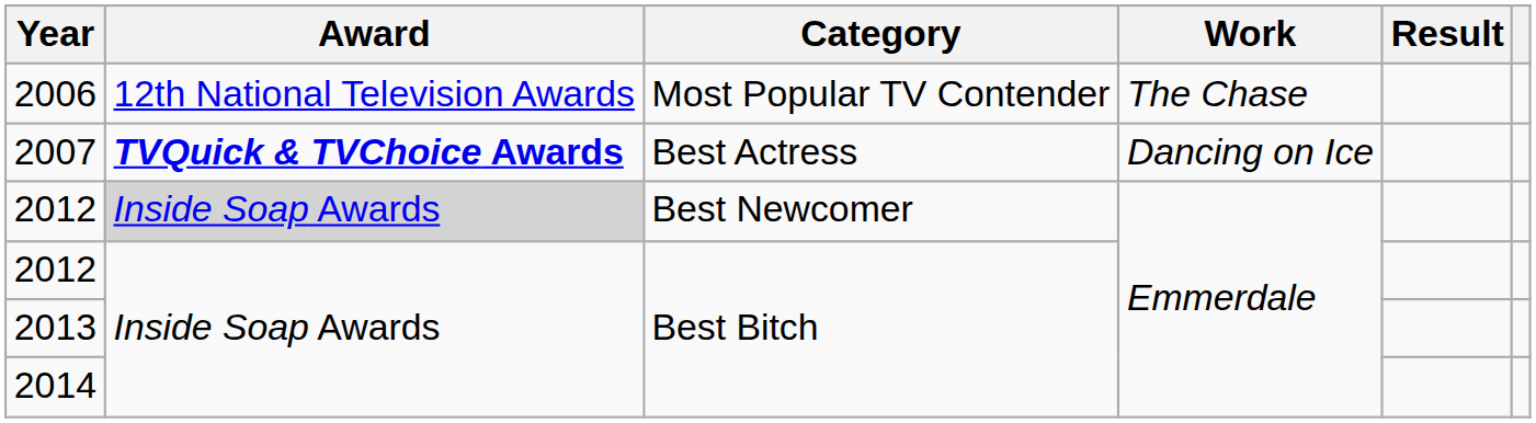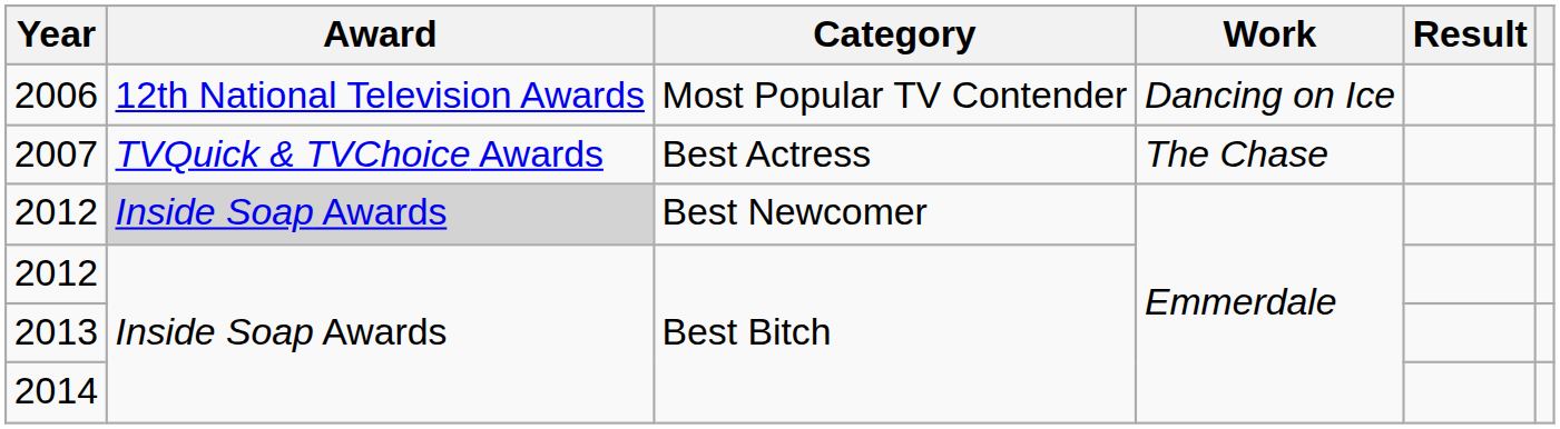 <table class="wikitable sortable">
 <tr>
 <th>Year</th>
 <th>Award</th>
 <th>Category</th>
 <th>Work</th>
 <th>Result</th>
 <th scope=col class=unsortable></th>
 </tr>
 <tr>
 <td>2006</td>
 <td><a href='#'>12th National Television Awards</a></td>
 <td>Most Popular TV Contender</td>
-<td><em>The Chase</em></td>
+<td><em>Dancing on Ice</em></td>
 <td></td>
 <td align="center"></td>
 </tr>
 <tr>
 <td>2007</td>
-<td><strong><a href='#'><em>TVQuick & TVChoice</em> Awards</a></strong></td>
+<td><a href='#'><em>TVQuick & TVChoice</em> Awards</a></td>
 <td>Best Actress</td>
-<td><em>Dancing on Ice</em></td>
+<td><em>The Chase</em></td>
 <td></td>
 <td align="center"></td>
 </tr>
 <tr>
 <td>2012</td>
 <td style="background: lightgrey;"><a href='#'><em>Inside Soap</em> Awards</a></td>
 <td>Best Newcomer</td>
 <td rowspan="4"><em>Emmerdale</em></td>
 <td></td>
 <td align="center"></td>
 </tr>
 <tr>
 <td>2012</td>
 <td rowspan="3"><em>Inside Soap</em> Awards</td>
 <td rowspan="3">Best Bitch</td>
 <td></td>
 <td align="center"></td>
 </tr>
 <tr>
 <td>2013</td>
 <td></td>
 <td align="center"></td>
 </tr>
 <tr>
 <td>2014</td>
 <td></td>
 <td align="center"></td>
 </tr>
 </table>
